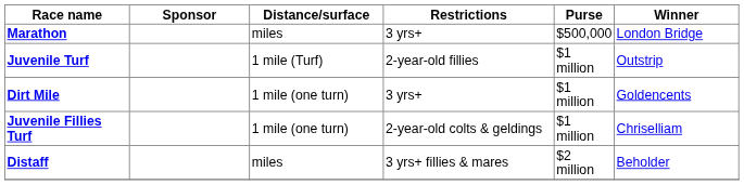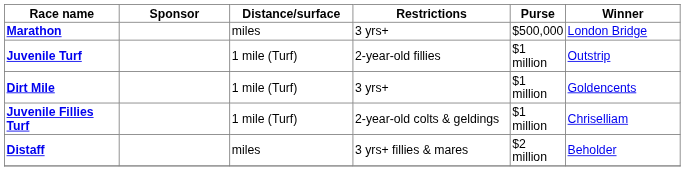 <table border="1" cellpadding="2" style="border-collapse: collapse; font-size:90%">
 <tr bgcolor="FFFFFF" align="center">
 <td width="130px"><strong>Race name</strong></td>
 <td width="125px"><strong>Sponsor</strong></td>
 <td width="140px"><strong>Distance/surface</strong></td>
 <td width="180px"><strong>Restrictions</strong></td>
 <td width="60px"><strong>Purse</strong></td>
 <td width="130px"><strong>Winner</strong></td>
 </tr>
 <tr>
 <td><strong><a href='#'>Marathon</a></strong></td>
 <td></td>
 <td> miles</td>
 <td>3 yrs+</td>
 <td>$500,000</td>
 <td><a href='#'>London Bridge</a></td>
 </tr>
 <tr>
 <td><strong><a href='#'>Juvenile Turf</a></strong></td>
 <td></td>
 <td>1 mile (Turf)</td>
 <td>2-year-old fillies</td>
 <td>$1 million</td>
 <td><a href='#'>Outstrip</a></td>
 </tr>
 <tr>
 <td><strong><a href='#'>Dirt Mile</a></strong></td>
 <td></td>
-<td>1 mile (one turn)</td>
+<td>1 mile (Turf)</td>
 <td>3 yrs+</td>
 <td>$1 million</td>
 <td><a href='#'>Goldencents</a></td>
 </tr>
 <tr>
 <td><strong><a href='#'>Juvenile Fillies Turf</a></strong></td>
 <td></td>
-<td>1 mile (one turn)</td>
+<td>1 mile (Turf)</td>
 <td>2-year-old colts & geldings</td>
 <td>$1 million</td>
 <td><a href='#'>Chriselliam</a></td>
 </tr>
 <tr>
 <td><strong><a href='#'>Distaff</a></strong></td>
 <td></td>
 <td> miles</td>
 <td>3 yrs+ fillies & mares</td>
 <td>$2 million</td>
 <td><a href='#'>Beholder</a></td>
 </tr>
 <tr>
 </tr>
 </table>
